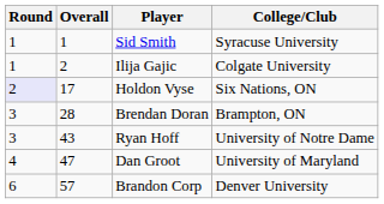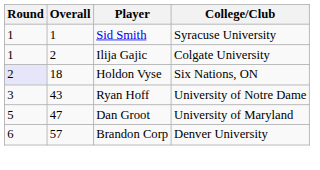 <table class="wikitable">
 <tr>
 <th>Round</th>
 <th>Overall</th>
 <th>Player</th>
 <th>College/Club</th>
 </tr>
 <tr>
 <td>1</td>
 <td>1</td>
 <td><a href='#'>Sid Smith</a></td>
 <td>Syracuse University</td>
 </tr>
 <tr>
 <td>1</td>
 <td>2</td>
 <td>Ilija Gajic</td>
 <td>Colgate University</td>
 </tr>
 <tr>
 <td style="background: lavender;">2</td>
-<td>17</td>
+<td>18</td>
 <td>Holdon Vyse</td>
 <td>Six Nations, ON</td>
-</tr>
-<tr>
-<td>3</td>
-<td>28</td>
-<td>Brendan Doran</td>
-<td>Brampton, ON</td>
 </tr>
 <tr>
 <td>3</td>
 <td>43</td>
 <td>Ryan Hoff</td>
 <td>University of Notre Dame</td>
 </tr>
 <tr>
-<td>4</td>
+<td>5</td>
 <td>47</td>
 <td>Dan Groot</td>
 <td>University of Maryland</td>
 </tr>
 <tr>
 <td>6</td>
 <td>57</td>
 <td>Brandon Corp</td>
 <td>Denver University</td>
 </tr>
 </table>
